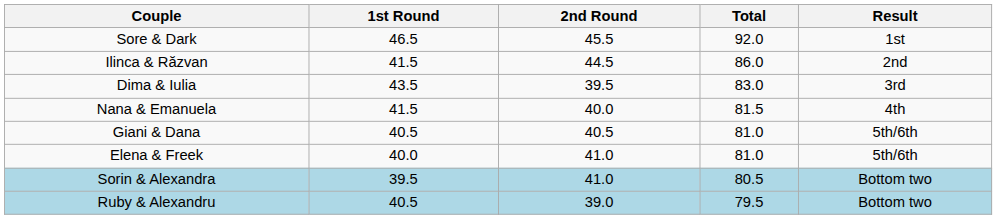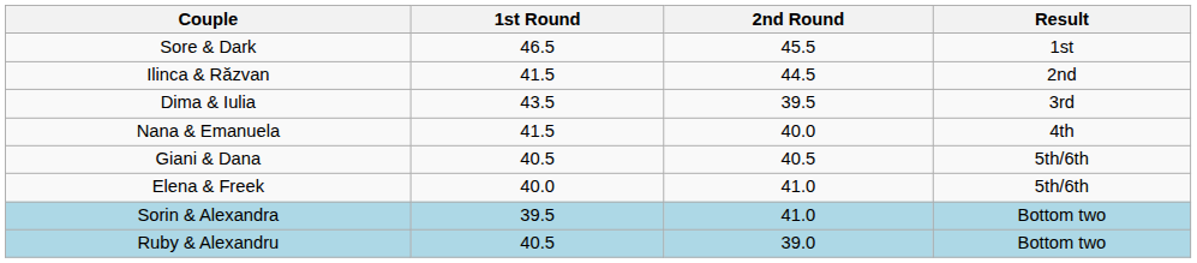 <table class="wikitable" style="text-align: center; width:85%;">
 <tr>
 <th>Couple</th>
 <th>1st Round</th>
 <th>2nd Round</th>
-<th>Total</th>
 <th>Result</th>
 </tr>
 <tr>
 <td>Sore & Dark</td>
 <td>46.5</td>
 <td>45.5</td>
-<td>92.0</td>
 <td>1st</td>
 </tr>
 <tr>
 <td>Ilinca & Răzvan</td>
 <td>41.5</td>
 <td>44.5</td>
-<td>86.0</td>
 <td>2nd</td>
 </tr>
 <tr>
 <td>Dima & Iulia</td>
 <td>43.5</td>
 <td>39.5</td>
-<td>83.0</td>
 <td>3rd</td>
 </tr>
 <tr>
 <td>Nana & Emanuela</td>
 <td>41.5</td>
 <td>40.0</td>
-<td>81.5</td>
 <td>4th</td>
 </tr>
 <tr>
 <td>Giani & Dana</td>
 <td>40.5</td>
 <td>40.5</td>
-<td>81.0</td>
 <td>5th/6th</td>
 </tr>
 <tr>
 <td>Elena & Freek</td>
 <td>40.0</td>
 <td>41.0</td>
-<td>81.0</td>
 <td>5th/6th</td>
 </tr>
 <tr bgcolor=lightblue>
 <td>Sorin & Alexandra</td>
 <td>39.5</td>
 <td>41.0</td>
-<td>80.5</td>
 <td>Bottom two</td>
 </tr>
 <tr bgcolor=lightblue>
 <td>Ruby & Alexandru</td>
 <td>40.5</td>
 <td>39.0</td>
-<td>79.5</td>
 <td>Bottom two</td>
 </tr>
 </table>
